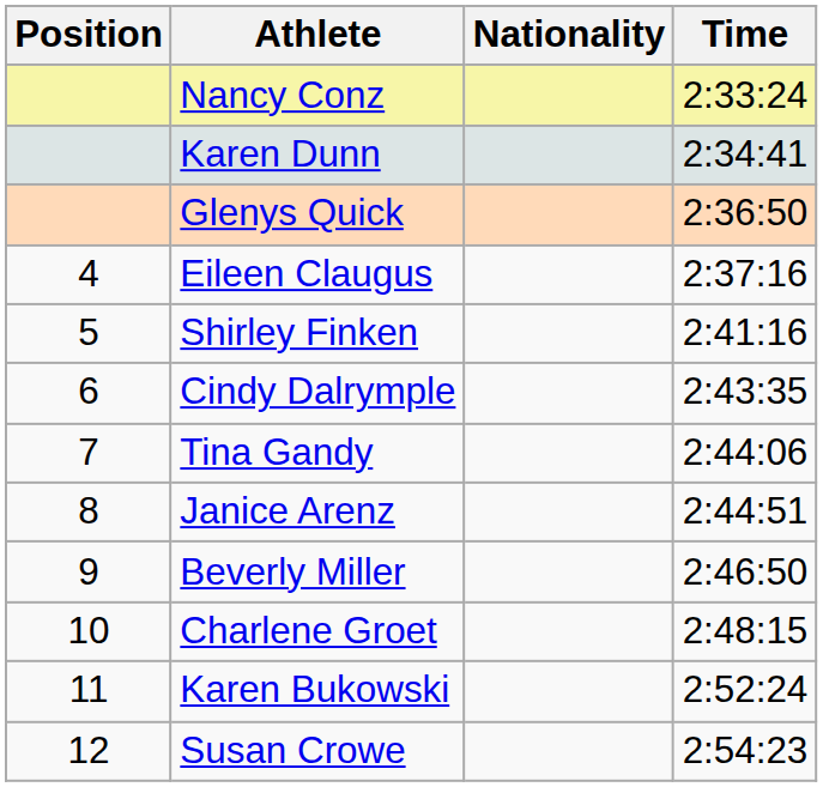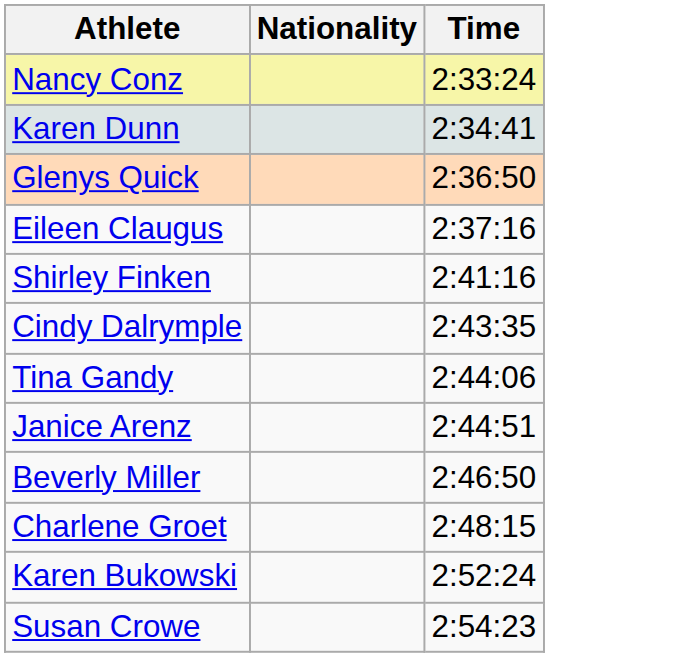 <table class="wikitable sortable">
 <tr>
-<th>Position</th>
 <th>Athlete</th>
 <th>Nationality</th>
 <th>Time</th>
 </tr>
 <tr bgcolor=#F7F6A8>
-<td align=center></td>
 <td><a href='#'>Nancy Conz</a></td>
 <td></td>
 <td>2:33:24</td>
 </tr>
 <tr bgcolor=#DCE5E5>
-<td align=center></td>
 <td><a href='#'>Karen Dunn</a></td>
 <td></td>
 <td>2:34:41</td>
 </tr>
 <tr bgcolor=#FFDAB9>
-<td align=center></td>
 <td><a href='#'>Glenys Quick</a></td>
 <td></td>
 <td>2:36:50</td>
 </tr>
 <tr>
-<td align=center>4</td>
 <td><a href='#'>Eileen Claugus</a></td>
 <td></td>
 <td>2:37:16</td>
 </tr>
 <tr>
-<td align=center>5</td>
 <td><a href='#'>Shirley Finken</a></td>
 <td></td>
 <td>2:41:16</td>
 </tr>
 <tr>
-<td align=center>6</td>
 <td><a href='#'>Cindy Dalrymple</a></td>
 <td></td>
 <td>2:43:35</td>
 </tr>
 <tr>
-<td align=center>7</td>
 <td><a href='#'>Tina Gandy</a></td>
 <td></td>
 <td>2:44:06</td>
 </tr>
 <tr>
-<td align=center>8</td>
 <td><a href='#'>Janice Arenz</a></td>
 <td></td>
 <td>2:44:51</td>
 </tr>
 <tr>
-<td align=center>9</td>
 <td><a href='#'>Beverly Miller</a></td>
 <td></td>
 <td>2:46:50</td>
 </tr>
 <tr>
-<td align=center>10</td>
 <td><a href='#'>Charlene Groet</a></td>
 <td></td>
 <td>2:48:15</td>
 </tr>
 <tr>
-<td align=center>11</td>
 <td><a href='#'>Karen Bukowski</a></td>
 <td></td>
 <td>2:52:24</td>
 </tr>
 <tr>
-<td align=center>12</td>
 <td><a href='#'>Susan Crowe</a></td>
 <td></td>
 <td>2:54:23</td>
 </tr>
 </table>
